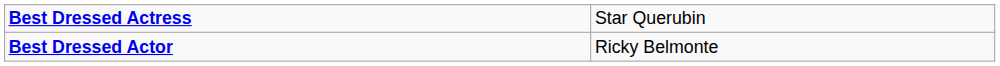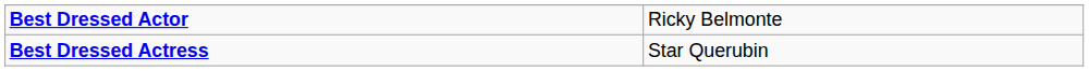 <table class="wikitable" width=45%>
 <tr style="background:#bebebe;">
+</tr>
+<tr>
+<td><strong><a href='#'>Best Dressed Actor</a></strong></td>
+<td>Ricky Belmonte</td>
 </tr>
 <tr>
 <td><strong><a href='#'>Best Dressed Actress</a></strong></td>
 <td>Star Querubin</td>
 </tr>
-<tr>
-<td><strong><a href='#'>Best Dressed Actor</a></strong></td>
-<td>Ricky Belmonte</td>
-</tr>
 </table>
